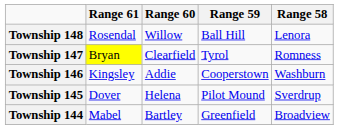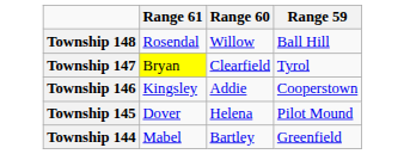 <table class="wikitable" style="margin-left: auto; margin-right: auto; border: none;">
 <tr>
 <td></td>
 <th scope="col">Range 61</th>
 <th scope="col">Range 60</th>
 <th scope="col">Range 59</th>
-<th scope="col">Range 58</th>
 </tr>
 <tr>
 <th scope="col">Township 148</th>
 <td><a href='#'>Rosendal</a></td>
 <td><a href='#'>Willow</a></td>
 <td><a href='#'>Ball Hill</a></td>
-<td><a href='#'>Lenora</a></td>
 </tr>
 <tr>
 <th scope="col">Township 147</th>
 <td style="background: yellow">Bryan</td>
 <td><a href='#'>Clearfield</a></td>
 <td><a href='#'>Tyrol</a></td>
-<td><a href='#'>Romness</a></td>
 </tr>
 <tr>
 <th scope="col">Township 146</th>
 <td><a href='#'>Kingsley</a></td>
 <td><a href='#'>Addie</a></td>
 <td><a href='#'>Cooperstown</a></td>
-<td><a href='#'>Washburn</a></td>
 </tr>
 <tr>
 <th scope="col">Township 145</th>
 <td><a href='#'>Dover</a></td>
 <td><a href='#'>Helena</a></td>
 <td><a href='#'>Pilot Mound</a></td>
-<td><a href='#'>Sverdrup</a></td>
 </tr>
 <tr>
 <th scope="col">Township 144</th>
 <td><a href='#'>Mabel</a></td>
 <td><a href='#'>Bartley</a></td>
 <td><a href='#'>Greenfield</a></td>
-<td><a href='#'>Broadview</a></td>
 </tr>
 </table>
